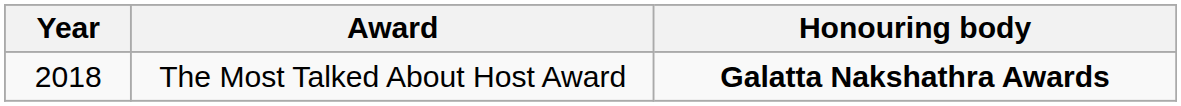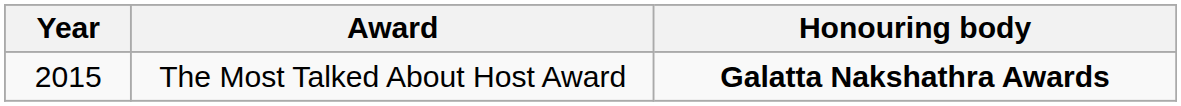 <table class="wikitable" style="width:100%;">
 <tr>
 <th width=5%>Year</th>
 <th style="width:25%;">Award</th>
 <th style="width:25%;">Honouring body</th>
 </tr>
 <tr style="text-align:center;">
-<td>2018</td>
+<td>2015</td>
 <td>The Most Talked About Host Award</td>
 <td><strong>Galatta Nakshathra Awards</strong></td>
 </tr>
 </table>
